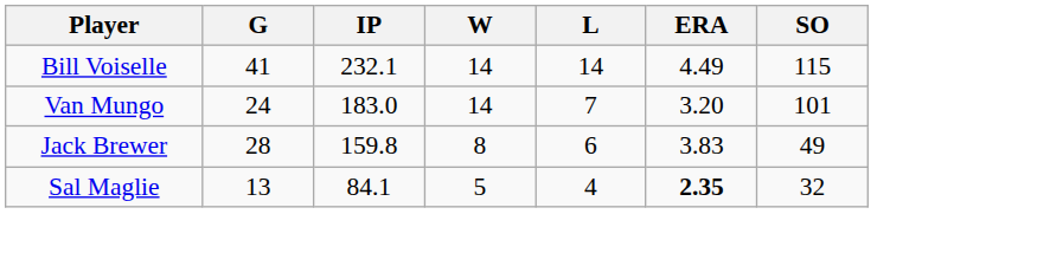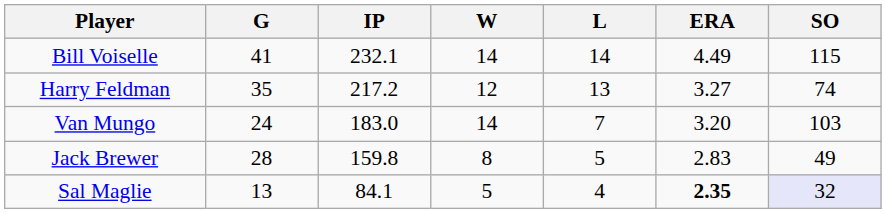 <table class="wikitable sortable">
 <tr>
 <th bgcolor="#DDDDFF" width="16%">Player</th>
 <th bgcolor="#DDDDFF" width="9%">G</th>
 <th bgcolor="#DDDDFF" width="9%">IP</th>
 <th bgcolor="#DDDDFF" width="9%">W</th>
 <th bgcolor="#DDDDFF" width="9%">L</th>
 <th bgcolor="#DDDDFF" width="9%">ERA</th>
 <th bgcolor="#DDDDFF" width="9%">SO</th>
 </tr>
 <tr align="center">
 <td><a href='#'>Bill Voiselle</a></td>
 <td>41</td>
 <td>232.1</td>
 <td>14</td>
 <td>14</td>
 <td>4.49</td>
 <td>115</td>
 </tr>
 <tr align="center">
+<td><a href='#'>Harry Feldman</a></td>
+<td>35</td>
+<td>217.2</td>
+<td>12</td>
+<td>13</td>
+<td>3.27</td>
+<td>74</td>
+</tr>
+<tr align="center">
 <td><a href='#'>Van Mungo</a></td>
 <td>24</td>
 <td>183.0</td>
 <td>14</td>
 <td>7</td>
 <td>3.20</td>
-<td>101</td>
+<td>103</td>
 </tr>
 <tr align="center">
 <td><a href='#'>Jack Brewer</a></td>
 <td>28</td>
 <td>159.8</td>
 <td>8</td>
-<td>6</td>
-<td>3.83</td>
+<td>5</td>
+<td>2.83</td>
 <td>49</td>
 </tr>
 <tr align="center">
 <td><a href='#'>Sal Maglie</a></td>
 <td>13</td>
 <td>84.1</td>
 <td>5</td>
 <td>4</td>
 <td><strong>2.35</strong></td>
-<td>32</td>
+<td style="background: lavender;">32</td>
 </tr>
 </table>
